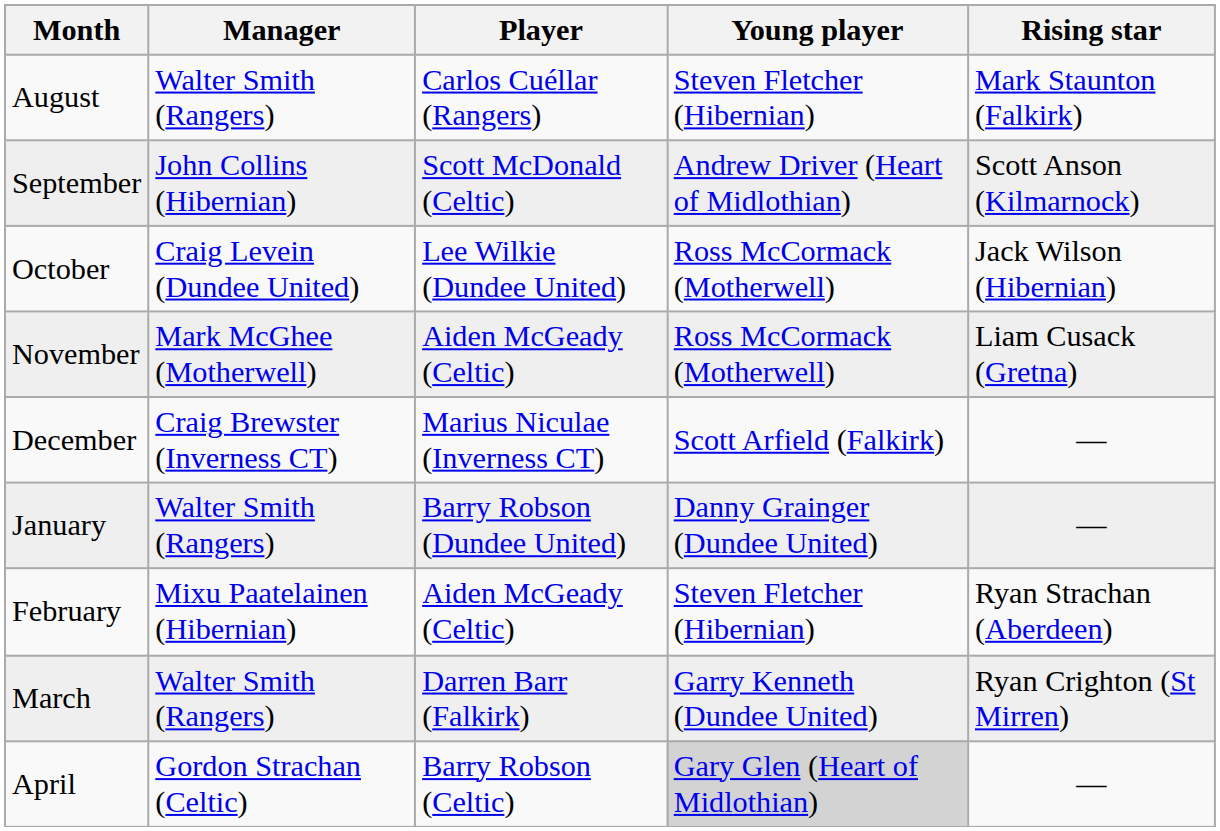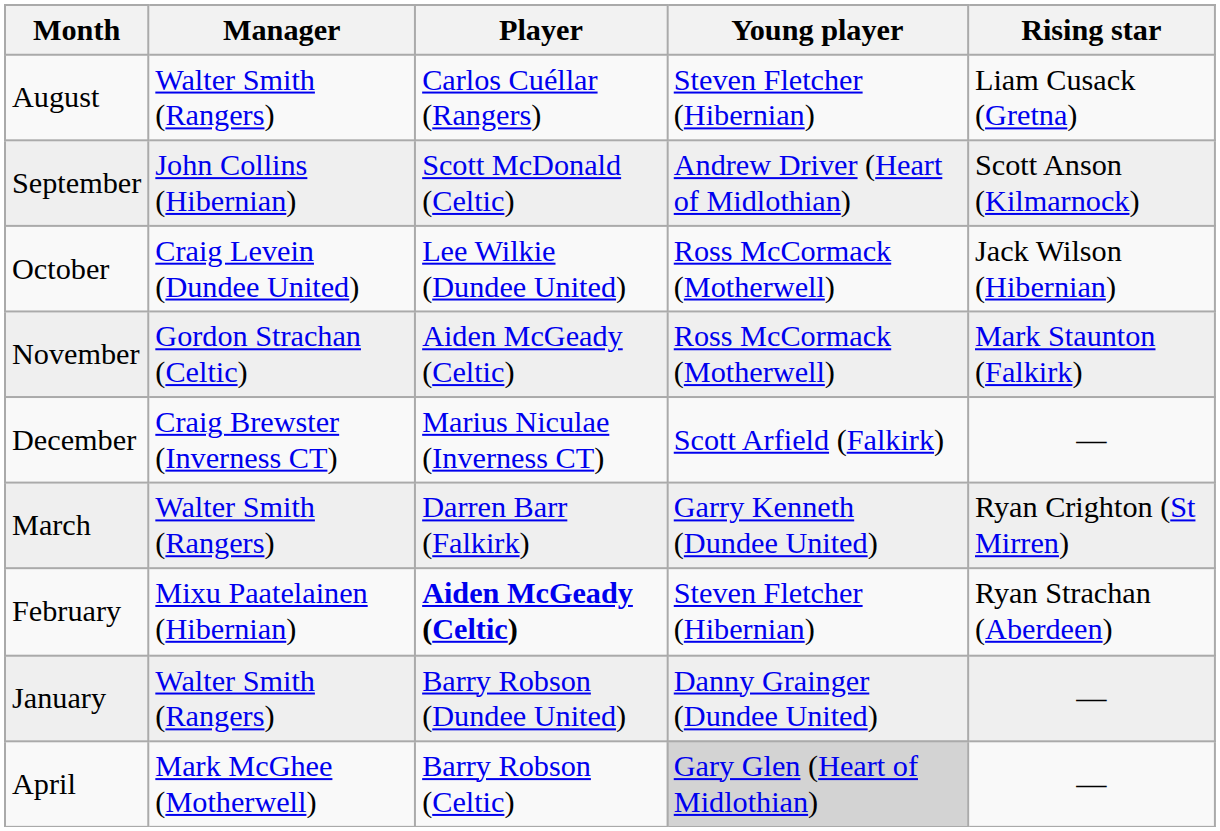 <table class="wikitable" style="font-size:95%">
 <tr>
 <th>Month</th>
 <th>Manager</th>
 <th>Player</th>
 <th>Young player</th>
 <th>Rising star</th>
 </tr>
 <tr>
 <td>August</td>
 <td> <a href='#'>Walter Smith</a> (<a href='#'>Rangers</a>)</td>
 <td> <a href='#'>Carlos Cuéllar</a> (<a href='#'>Rangers</a>)</td>
 <td> <a href='#'>Steven Fletcher</a> (<a href='#'>Hibernian</a>)</td>
-<td> <a href='#'>Mark Staunton</a> (<a href='#'>Falkirk</a>)</td>
+<td> Liam Cusack (<a href='#'>Gretna</a>)</td>
 </tr>
 <tr bgcolor="#EFEFEF">
 <td>September</td>
 <td> <a href='#'>John Collins</a> (<a href='#'>Hibernian</a>)</td>
 <td> <a href='#'>Scott McDonald</a> (<a href='#'>Celtic</a>)</td>
 <td> <a href='#'>Andrew Driver</a> (<a href='#'>Heart of Midlothian</a>)</td>
 <td> Scott Anson (<a href='#'>Kilmarnock</a>)</td>
 </tr>
 <tr>
 <td>October</td>
 <td> <a href='#'>Craig Levein</a> (<a href='#'>Dundee United</a>)</td>
 <td> <a href='#'>Lee Wilkie</a> (<a href='#'>Dundee United</a>)</td>
 <td> <a href='#'>Ross McCormack</a> (<a href='#'>Motherwell</a>)</td>
 <td> Jack Wilson (<a href='#'>Hibernian</a>)</td>
 </tr>
 <tr bgcolor="#EFEFEF">
 <td>November</td>
-<td> <a href='#'>Mark McGhee</a> (<a href='#'>Motherwell</a>)</td>
+<td> <a href='#'>Gordon Strachan</a> (<a href='#'>Celtic</a>)</td>
 <td> <a href='#'>Aiden McGeady</a> (<a href='#'>Celtic</a>)</td>
 <td> <a href='#'>Ross McCormack</a> (<a href='#'>Motherwell</a>)</td>
-<td> Liam Cusack (<a href='#'>Gretna</a>)</td>
+<td> <a href='#'>Mark Staunton</a> (<a href='#'>Falkirk</a>)</td>
 </tr>
 <tr>
 <td>December</td>
 <td> <a href='#'>Craig Brewster</a> (<a href='#'>Inverness CT</a>)</td>
 <td> <a href='#'>Marius Niculae</a> (<a href='#'>Inverness CT</a>)</td>
 <td> <a href='#'>Scott Arfield</a> (<a href='#'>Falkirk</a>)</td>
 <td align=center>—</td>
 </tr>
 <tr bgcolor="#EFEFEF">
+<td>March</td>
+<td> <a href='#'>Walter Smith</a> (<a href='#'>Rangers</a>)</td>
+<td> <a href='#'>Darren Barr</a> (<a href='#'>Falkirk</a>)</td>
+<td> <a href='#'>Garry Kenneth</a> (<a href='#'>Dundee United</a>)</td>
+<td> Ryan Crighton (<a href='#'>St Mirren</a>)</td>
+</tr>
+<tr>
+<td>February</td>
+<td> <a href='#'>Mixu Paatelainen</a> (<a href='#'>Hibernian</a>)</td>
+<td><strong> <a href='#'>Aiden McGeady</a> (<a href='#'>Celtic</a>)</strong></td>
+<td> <a href='#'>Steven Fletcher</a> (<a href='#'>Hibernian</a>)</td>
+<td> Ryan Strachan (<a href='#'>Aberdeen</a>)</td>
+</tr>
+<tr bgcolor="#EFEFEF">
 <td>January</td>
 <td> <a href='#'>Walter Smith</a> (<a href='#'>Rangers</a>)</td>
 <td> <a href='#'>Barry Robson</a> (<a href='#'>Dundee United</a>)</td>
 <td> <a href='#'>Danny Grainger</a> (<a href='#'>Dundee United</a>)</td>
 <td align=center>—</td>
 </tr>
 <tr>
-<td>February</td>
-<td> <a href='#'>Mixu Paatelainen</a> (<a href='#'>Hibernian</a>)</td>
-<td> <a href='#'>Aiden McGeady</a> (<a href='#'>Celtic</a>)</td>
-<td> <a href='#'>Steven Fletcher</a> (<a href='#'>Hibernian</a>)</td>
-<td> Ryan Strachan (<a href='#'>Aberdeen</a>)</td>
-</tr>
-<tr bgcolor="#EFEFEF">
-<td>March</td>
-<td> <a href='#'>Walter Smith</a> (<a href='#'>Rangers</a>)</td>
-<td> <a href='#'>Darren Barr</a> (<a href='#'>Falkirk</a>)</td>
-<td> <a href='#'>Garry Kenneth</a> (<a href='#'>Dundee United</a>)</td>
-<td> Ryan Crighton (<a href='#'>St Mirren</a>)</td>
-</tr>
-<tr>
 <td>April</td>
-<td> <a href='#'>Gordon Strachan</a> (<a href='#'>Celtic</a>)</td>
+<td> <a href='#'>Mark McGhee</a> (<a href='#'>Motherwell</a>)</td>
 <td> <a href='#'>Barry Robson</a> (<a href='#'>Celtic</a>)</td>
 <td style="background: lightgrey;"> <a href='#'>Gary Glen</a> (<a href='#'>Heart of Midlothian</a>)</td>
 <td align=center>—</td>
 </tr>
 </table>
